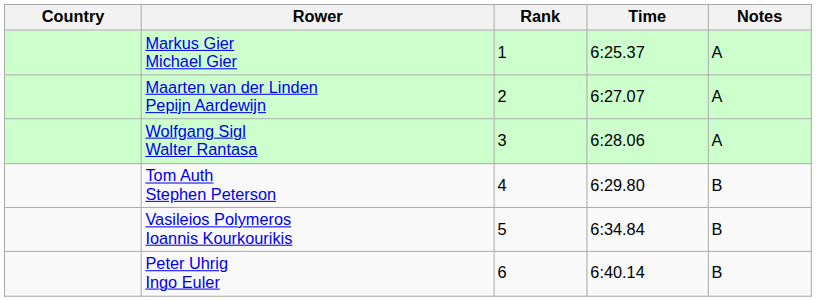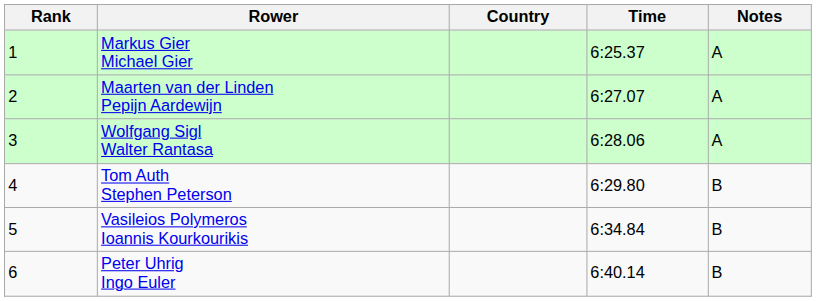 <table class="wikitable sortable" width=50%>
 <tr>
+<th>Rank</th>
+<th>Rower</th>
 <th>Country</th>
-<th>Rower</th>
-<th>Rank</th>
 <th>Time</th>
 <th>Notes</th>
 </tr>
 <tr bgcolor=ccffcc>
+<td>1</td>
+<td><a href='#'>Markus Gier</a><br><a href='#'>Michael Gier</a></td>
 <td></td>
-<td><a href='#'>Markus Gier</a><br><a href='#'>Michael Gier</a></td>
-<td>1</td>
 <td>6:25.37</td>
 <td>A</td>
 </tr>
 <tr bgcolor=ccffcc>
+<td>2</td>
+<td><a href='#'>Maarten van der Linden</a><br><a href='#'>Pepijn Aardewijn</a></td>
 <td></td>
-<td><a href='#'>Maarten van der Linden</a><br><a href='#'>Pepijn Aardewijn</a></td>
-<td>2</td>
 <td>6:27.07</td>
 <td>A</td>
 </tr>
 <tr bgcolor=ccffcc>
+<td>3</td>
+<td><a href='#'>Wolfgang Sigl</a> <br> <a href='#'>Walter Rantasa</a></td>
 <td></td>
-<td><a href='#'>Wolfgang Sigl</a> <br> <a href='#'>Walter Rantasa</a></td>
-<td>3</td>
 <td>6:28.06</td>
 <td>A</td>
 </tr>
 <tr>
+<td>4</td>
+<td><a href='#'>Tom Auth</a><br><a href='#'>Stephen Peterson</a></td>
 <td></td>
-<td><a href='#'>Tom Auth</a><br><a href='#'>Stephen Peterson</a></td>
-<td>4</td>
 <td>6:29.80</td>
 <td>B</td>
 </tr>
 <tr>
+<td>5</td>
+<td><a href='#'>Vasileios Polymeros</a> <br> <a href='#'>Ioannis Kourkourikis</a></td>
 <td></td>
-<td><a href='#'>Vasileios Polymeros</a> <br> <a href='#'>Ioannis Kourkourikis</a></td>
-<td>5</td>
 <td>6:34.84</td>
 <td>B</td>
 </tr>
 <tr>
+<td>6</td>
+<td><a href='#'>Peter Uhrig</a> <br> <a href='#'>Ingo Euler</a></td>
 <td></td>
-<td><a href='#'>Peter Uhrig</a> <br> <a href='#'>Ingo Euler</a></td>
-<td>6</td>
 <td>6:40.14</td>
 <td>B</td>
 </tr>
 </table>
